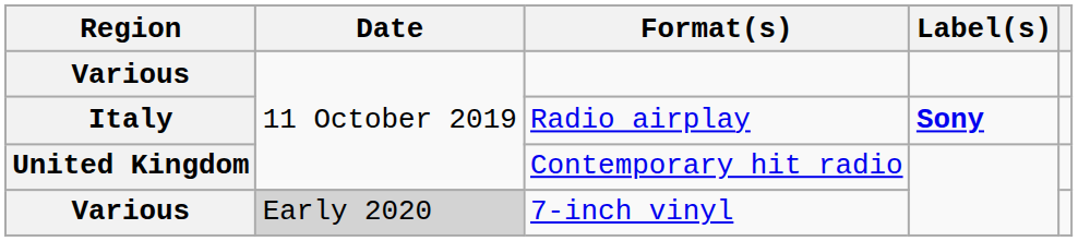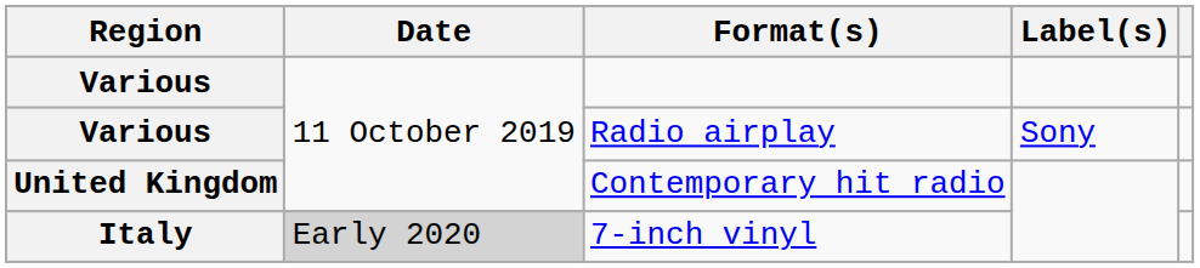 <table class="wikitable plainrowheaders">
 <tr>
 <th scope="col">Region</th>
 <th scope="col">Date</th>
 <th scope="col">Format(s)</th>
 <th scope="col">Label(s)</th>
 <th scope="col"></th>
 </tr>
 <tr>
 <th scope="row">Various</th>
 <td rowspan="3">11 October 2019</td>
 <td></td>
 <td></td>
 <td></td>
 </tr>
 <tr>
-<th scope="row">Italy</th>
+<th scope="row">Various</th>
 <td><a href='#'>Radio airplay</a></td>
-<td><strong><a href='#'>Sony</a></strong></td>
+<td><a href='#'>Sony</a></td>
 <td></td>
 </tr>
 <tr>
 <th scope="row">United Kingdom</th>
 <td><a href='#'>Contemporary hit radio</a></td>
 <td rowspan="2"></td>
 <td></td>
 </tr>
 <tr>
-<th scope="row">Various</th>
+<th scope="row">Italy</th>
 <td style="background: lightgrey;">Early 2020</td>
 <td><a href='#'>7-inch vinyl</a></td>
 <td></td>
 </tr>
 </table>
